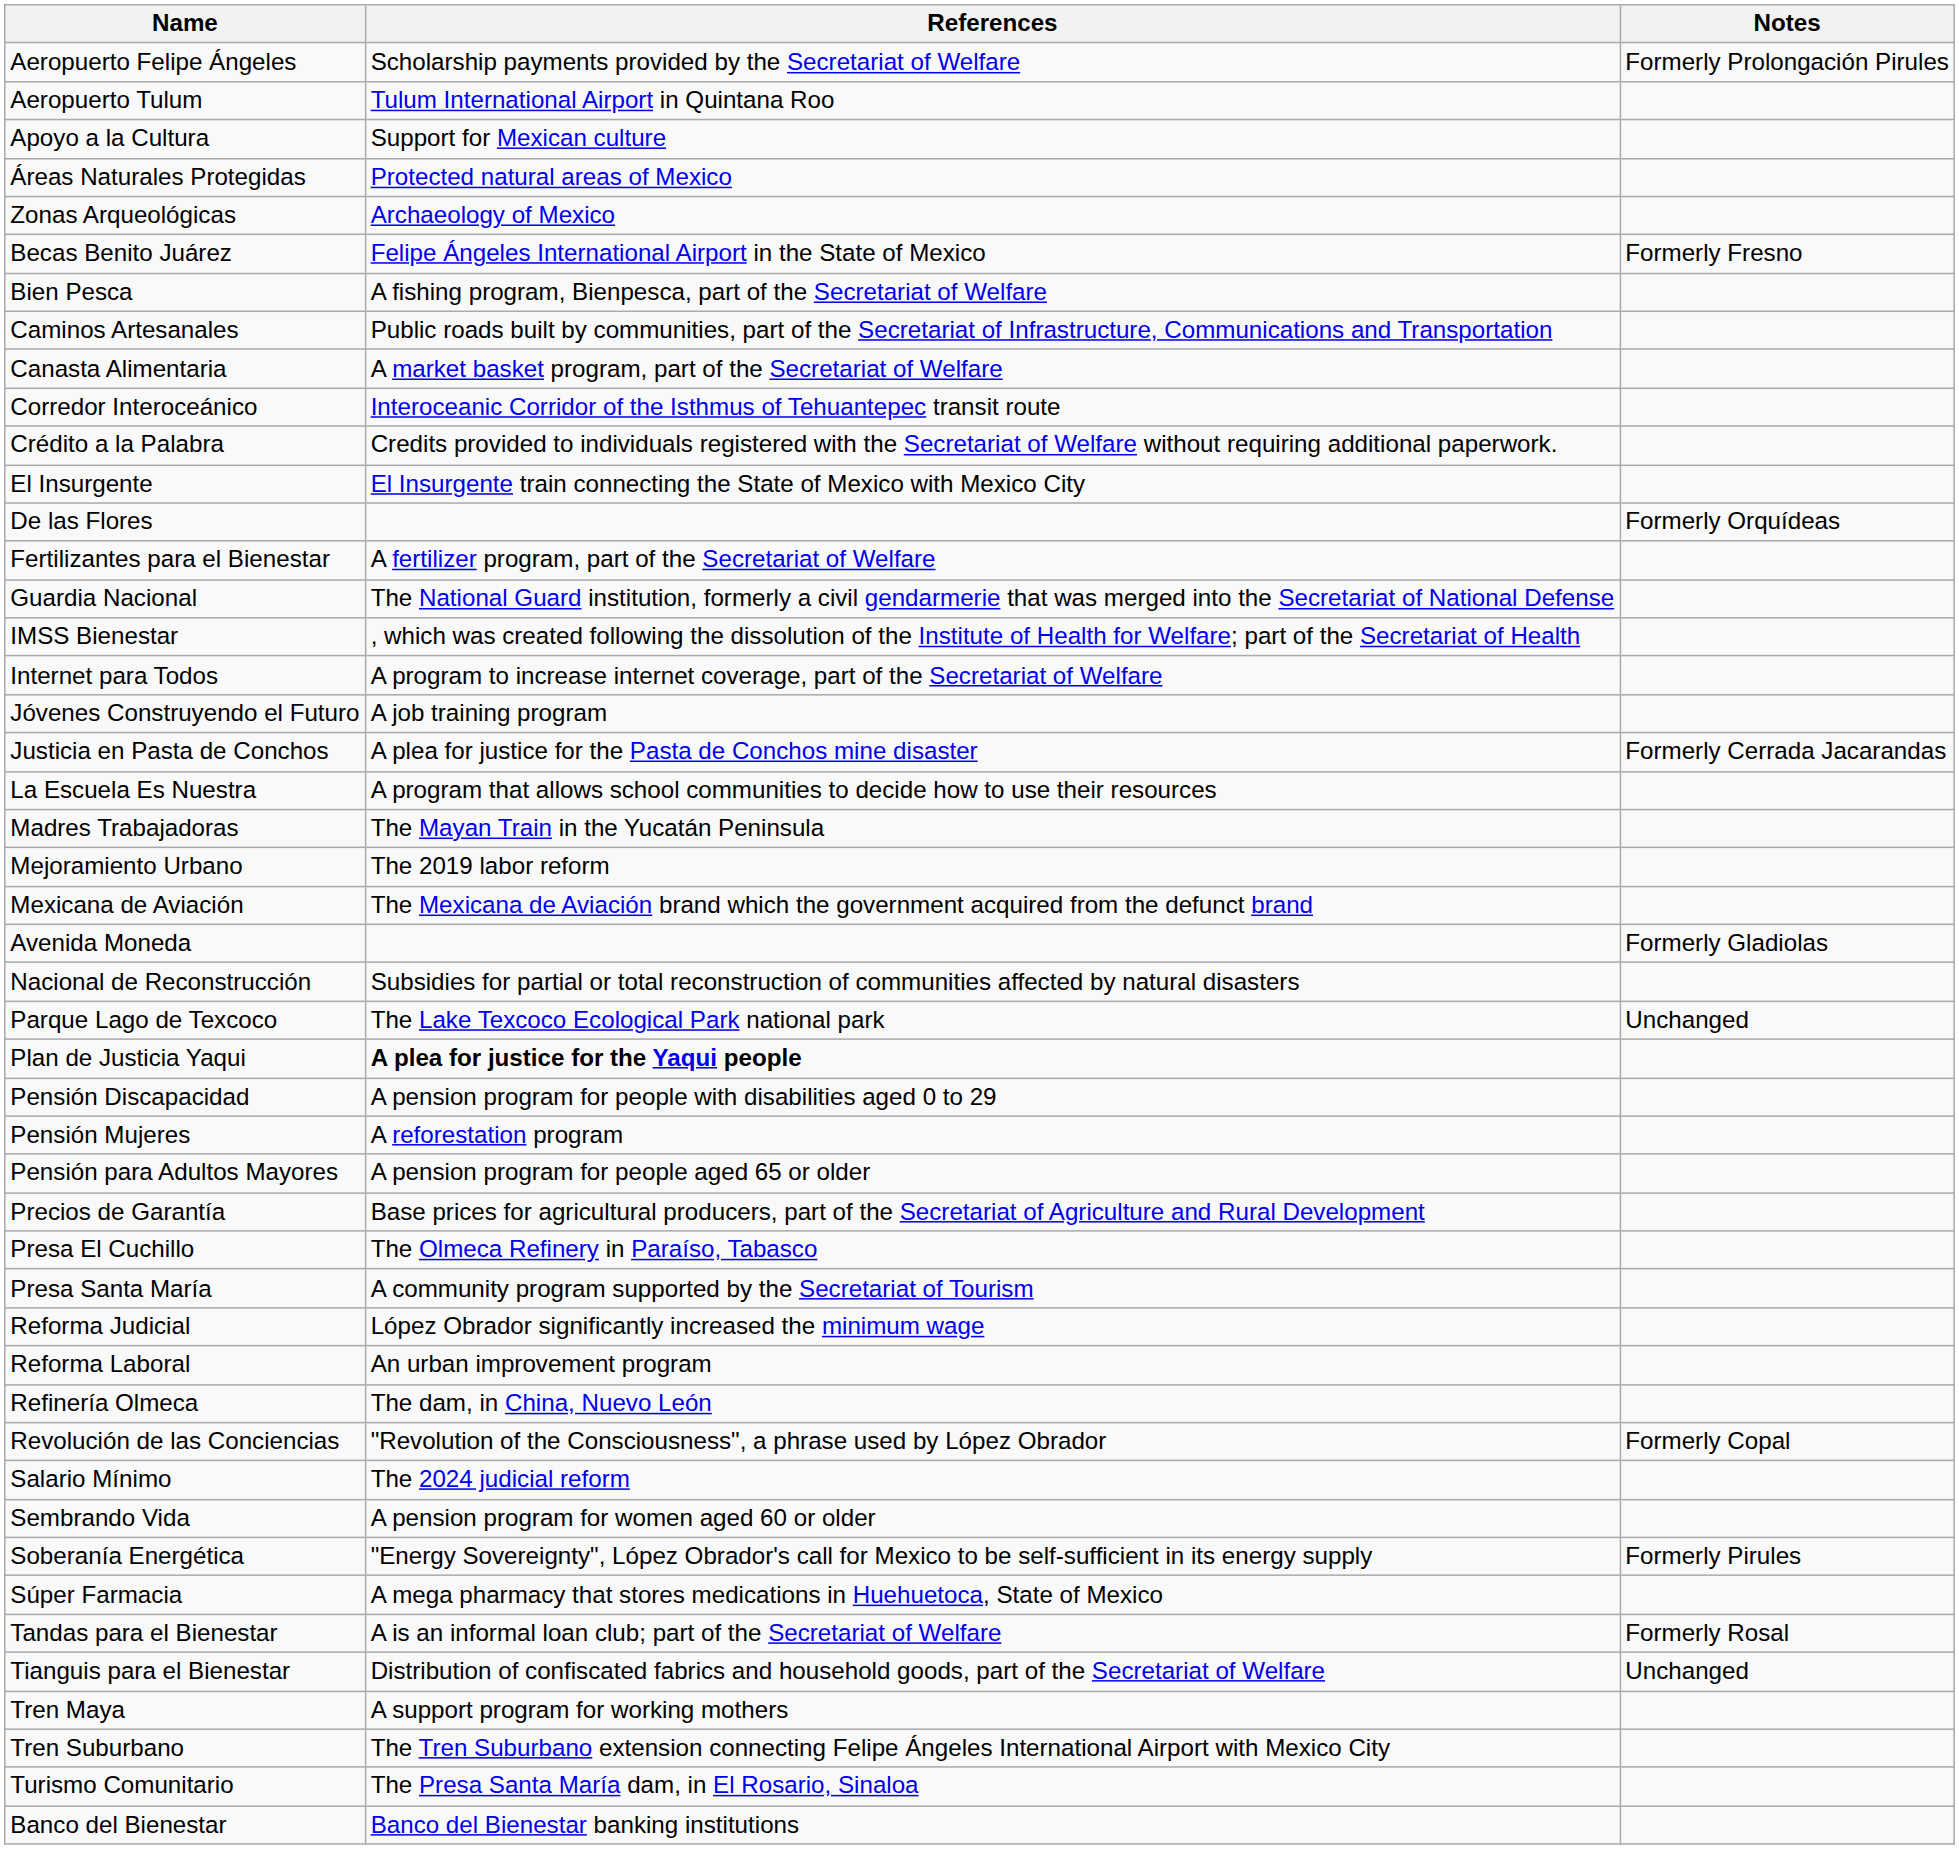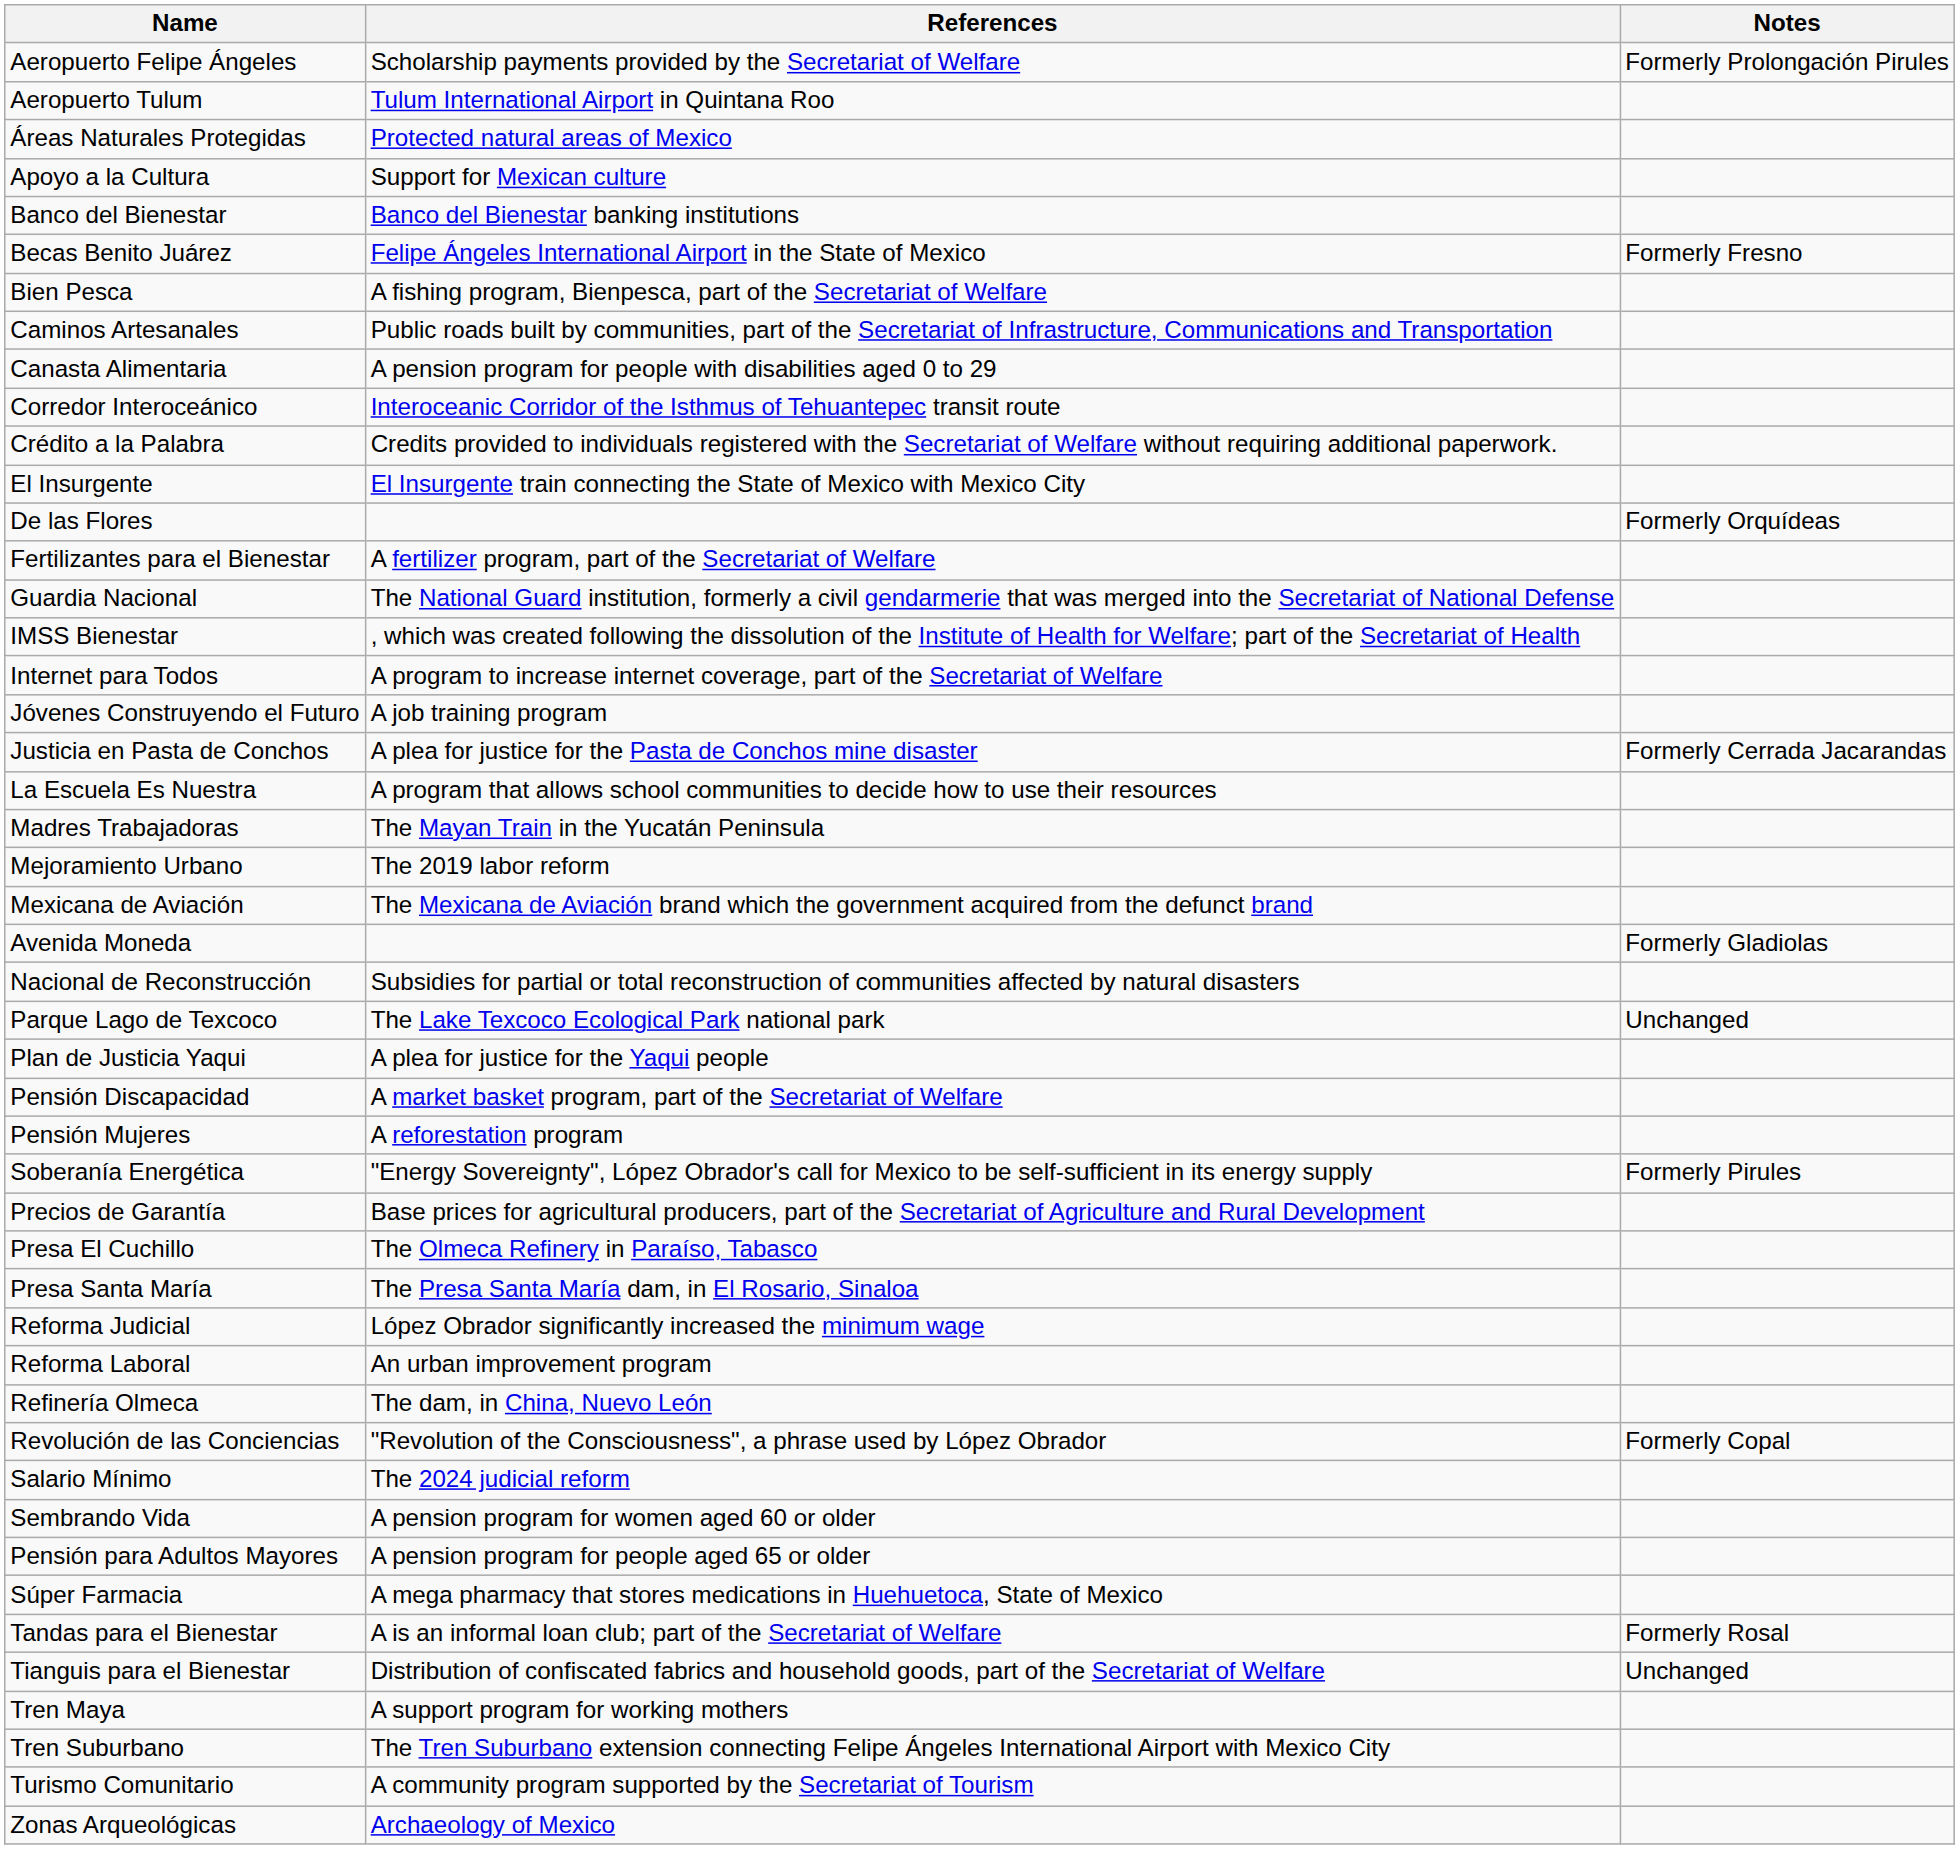 <table class="wikitable sortable plainrowheaders" style="text-align:left;">
 <tr>
 <th scope="col">Name</th>
 <th scope="col">References</th>
 <th scope="col">Notes</th>
 </tr>
 <tr>
 <td>Aeropuerto Felipe Ángeles</td>
 <td>Scholarship payments provided by the <a href='#'>Secretariat of Welfare</a></td>
 <td>Formerly Prolongación Pirules</td>
 </tr>
 <tr>
 <td>Aeropuerto Tulum</td>
 <td><a href='#'>Tulum International Airport</a> in Quintana Roo</td>
 <td></td>
 </tr>
 <tr>
+<td>Áreas Naturales Protegidas</td>
+<td><a href='#'>Protected natural areas of Mexico</a></td>
+<td></td>
+</tr>
+<tr>
 <td>Apoyo a la Cultura</td>
 <td>Support for <a href='#'>Mexican culture</a></td>
 <td></td>
 </tr>
 <tr>
-<td>Áreas Naturales Protegidas</td>
-<td><a href='#'>Protected natural areas of Mexico</a></td>
-<td></td>
-</tr>
-<tr>
-<td>Zonas Arqueológicas</td>
-<td><a href='#'>Archaeology of Mexico</a></td>
+<td>Banco del Bienestar</td>
+<td><a href='#'>Banco del Bienestar</a> banking institutions</td>
 <td></td>
 </tr>
 <tr>
 <td>Becas Benito Juárez</td>
 <td><a href='#'>Felipe Ángeles International Airport</a> in the State of Mexico</td>
 <td>Formerly Fresno</td>
 </tr>
 <tr>
 <td>Bien Pesca</td>
 <td>A fishing program, Bienpesca, part of the <a href='#'>Secretariat of Welfare</a></td>
 <td></td>
 </tr>
 <tr>
 <td>Caminos Artesanales</td>
 <td>Public roads built by communities, part of the <a href='#'>Secretariat of Infrastructure, Communications and Transportation</a></td>
 <td></td>
 </tr>
 <tr>
 <td>Canasta Alimentaria</td>
-<td>A <a href='#'>market basket</a> program, part of the <a href='#'>Secretariat of Welfare</a></td>
+<td>A pension program for people with disabilities aged 0 to 29</td>
 <td></td>
 </tr>
 <tr>
 <td>Corredor Interoceánico</td>
 <td><a href='#'>Interoceanic Corridor of the Isthmus of Tehuantepec</a> transit route</td>
 <td></td>
 </tr>
 <tr>
 <td>Crédito a la Palabra</td>
 <td>Credits provided to individuals registered with the <a href='#'>Secretariat of Welfare</a> without requiring additional paperwork.</td>
 <td></td>
 </tr>
 <tr>
 <td>El Insurgente</td>
 <td><a href='#'>El Insurgente</a> train connecting the State of Mexico with Mexico City</td>
 <td></td>
 </tr>
 <tr>
 <td>De las Flores</td>
 <td></td>
 <td>Formerly Orquídeas</td>
 </tr>
 <tr>
 <td>Fertilizantes para el Bienestar</td>
 <td>A <a href='#'>fertilizer</a> program, part of the <a href='#'>Secretariat of Welfare</a></td>
 <td></td>
 </tr>
 <tr>
 <td>Guardia Nacional</td>
 <td>The <a href='#'>National Guard</a> institution, formerly a civil <a href='#'>gendarmerie</a> that was merged into the <a href='#'>Secretariat of National Defense</a></td>
 <td></td>
 </tr>
 <tr>
 <td>IMSS Bienestar</td>
 <td>, which was created following the dissolution of the <a href='#'>Institute of Health for Welfare</a>; part of the <a href='#'>Secretariat of Health</a></td>
 <td></td>
 </tr>
 <tr>
 <td>Internet para Todos</td>
 <td>A program to increase internet coverage, part of the <a href='#'>Secretariat of Welfare</a></td>
 <td></td>
 </tr>
 <tr>
 <td>Jóvenes Construyendo el Futuro</td>
 <td>A job training program</td>
 <td></td>
 </tr>
 <tr>
 <td>Justicia en Pasta de Conchos</td>
 <td>A plea for justice for the <a href='#'>Pasta de Conchos mine disaster</a></td>
 <td>Formerly Cerrada Jacarandas</td>
 </tr>
 <tr>
 <td>La Escuela Es Nuestra</td>
 <td>A program that allows school communities to decide how to use their resources</td>
 <td></td>
 </tr>
 <tr>
 <td>Madres Trabajadoras</td>
 <td>The <a href='#'>Mayan Train</a> in the Yucatán Peninsula</td>
 <td></td>
 </tr>
 <tr>
 <td>Mejoramiento Urbano</td>
 <td>The 2019 labor reform</td>
 <td></td>
 </tr>
 <tr>
 <td>Mexicana de Aviación</td>
 <td>The <a href='#'>Mexicana de Aviación</a> brand which the government acquired from the defunct <a href='#'>brand</a></td>
 <td></td>
 </tr>
 <tr>
 <td>Avenida Moneda</td>
 <td></td>
 <td>Formerly Gladiolas</td>
 </tr>
 <tr>
 <td>Nacional de Reconstrucción</td>
 <td>Subsidies for partial or total reconstruction of communities affected by natural disasters</td>
 <td></td>
 </tr>
 <tr>
 <td>Parque Lago de Texcoco</td>
 <td>The <a href='#'>Lake Texcoco Ecological Park</a> national park</td>
 <td>Unchanged</td>
 </tr>
 <tr>
 <td>Plan de Justicia Yaqui</td>
-<td><strong>A plea for justice for the <a href='#'>Yaqui</a> people</strong></td>
+<td>A plea for justice for the <a href='#'>Yaqui</a> people</td>
 <td></td>
 </tr>
 <tr>
 <td>Pensión Discapacidad</td>
-<td>A pension program for people with disabilities aged 0 to 29</td>
+<td>A <a href='#'>market basket</a> program, part of the <a href='#'>Secretariat of Welfare</a></td>
 <td></td>
 </tr>
 <tr>
 <td>Pensión Mujeres</td>
 <td>A <a href='#'>reforestation</a> program</td>
 <td></td>
 </tr>
 <tr>
-<td>Pensión para Adultos Mayores</td>
-<td>A pension program for people aged 65 or older</td>
-<td></td>
+<td>Soberanía Energética</td>
+<td>"Energy Sovereignty", López Obrador's call for Mexico to be self-sufficient in its energy supply</td>
+<td>Formerly Pirules</td>
 </tr>
 <tr>
 <td>Precios de Garantía</td>
 <td>Base prices for agricultural producers, part of the <a href='#'>Secretariat of Agriculture and Rural Development</a></td>
 <td></td>
 </tr>
 <tr>
 <td>Presa El Cuchillo</td>
 <td>The <a href='#'>Olmeca Refinery</a> in <a href='#'>Paraíso, Tabasco</a></td>
 <td></td>
 </tr>
 <tr>
 <td>Presa Santa María</td>
-<td>A community program supported by the <a href='#'>Secretariat of Tourism</a></td>
+<td>The <a href='#'>Presa Santa María</a> dam, in <a href='#'>El Rosario, Sinaloa</a></td>
 <td></td>
 </tr>
 <tr>
 <td>Reforma Judicial</td>
 <td>López Obrador significantly increased the <a href='#'>minimum wage</a></td>
 <td></td>
 </tr>
 <tr>
 <td>Reforma Laboral</td>
 <td>An urban improvement program</td>
 <td></td>
 </tr>
 <tr>
 <td>Refinería Olmeca</td>
 <td>The  dam, in <a href='#'>China, Nuevo León</a></td>
 <td></td>
 </tr>
 <tr>
 <td>Revolución de las Conciencias</td>
 <td>"Revolution of the Consciousness", a phrase used by López Obrador</td>
 <td>Formerly Copal</td>
 </tr>
 <tr>
 <td>Salario Mínimo</td>
 <td>The <a href='#'>2024 judicial reform</a></td>
 <td></td>
 </tr>
 <tr>
 <td>Sembrando Vida</td>
 <td>A pension program for women aged 60 or older</td>
 <td></td>
 </tr>
 <tr>
-<td>Soberanía Energética</td>
-<td>"Energy Sovereignty", López Obrador's call for Mexico to be self-sufficient in its energy supply</td>
-<td>Formerly Pirules</td>
+<td>Pensión para Adultos Mayores</td>
+<td>A pension program for people aged 65 or older</td>
+<td></td>
 </tr>
 <tr>
 <td>Súper Farmacia</td>
 <td>A mega pharmacy that stores medications in <a href='#'>Huehuetoca</a>, State of Mexico</td>
 <td></td>
 </tr>
 <tr>
 <td>Tandas para el Bienestar</td>
 <td>A  is an informal loan club; part of the <a href='#'>Secretariat of Welfare</a></td>
 <td>Formerly Rosal</td>
 </tr>
 <tr>
 <td>Tianguis para el Bienestar</td>
 <td>Distribution of confiscated fabrics and household goods, part of the <a href='#'>Secretariat of Welfare</a></td>
 <td>Unchanged</td>
 </tr>
 <tr>
 <td>Tren Maya</td>
 <td>A support program for working mothers</td>
 <td></td>
 </tr>
 <tr>
 <td>Tren Suburbano</td>
 <td>The <a href='#'>Tren Suburbano</a> extension connecting Felipe Ángeles International Airport with Mexico City</td>
 <td></td>
 </tr>
 <tr>
 <td>Turismo Comunitario</td>
-<td>The <a href='#'>Presa Santa María</a> dam, in <a href='#'>El Rosario, Sinaloa</a></td>
+<td>A community program supported by the <a href='#'>Secretariat of Tourism</a></td>
 <td></td>
 </tr>
 <tr>
-<td>Banco del Bienestar</td>
-<td><a href='#'>Banco del Bienestar</a> banking institutions</td>
+<td>Zonas Arqueológicas</td>
+<td><a href='#'>Archaeology of Mexico</a></td>
 <td></td>
 </tr>
 </table>
